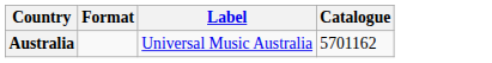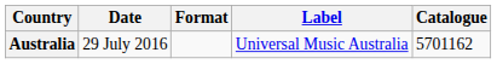 <table class="wikitable plainrowheaders">
 <tr>
 <th scope="col">Country</th>
+<th scope="col">Date</th>
 <th scope="col">Format</th>
 <th scope="col"><a href='#'>Label</a></th>
 <th scope="col">Catalogue</th>
 </tr>
 <tr>
 <th scope="row">Australia</th>
+<td>29 July 2016</td>
 <td></td>
 <td><a href='#'>Universal Music Australia</a></td>
 <td>5701162</td>
 </tr>
 </table>
